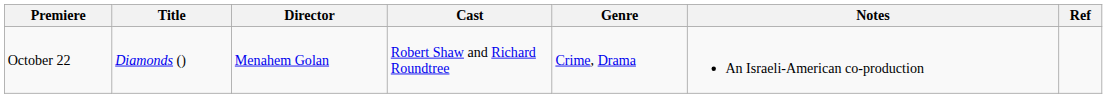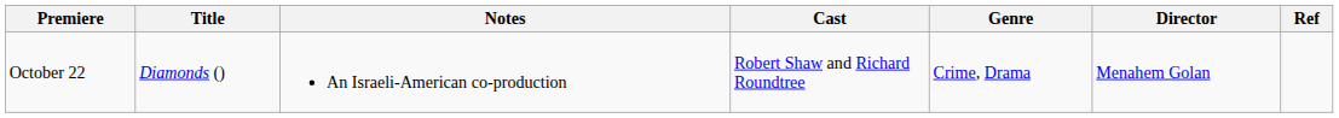 <table class="wikitable">
 <tr>
 <th>Premiere</th>
 <th>Title</th>
-<th>Director</th>
+<th>Notes</th>
 <th width=15%>Cast</th>
 <th>Genre</th>
-<th>Notes</th>
+<th>Director</th>
 <th>Ref</th>
 </tr>
 <tr>
 <td>October 22</td>
 <td><em><a href='#'>Diamonds</a></em> ()</td>
-<td><a href='#'>Menahem Golan</a></td>
+<td><br><ul><li>An Israeli-American co-production</li></ul></td>
 <td><a href='#'>Robert Shaw</a> and <a href='#'>Richard Roundtree</a></td>
 <td><a href='#'>Crime</a>, <a href='#'>Drama</a></td>
-<td><br><ul><li>An Israeli-American co-production</li></ul></td>
+<td><a href='#'>Menahem Golan</a></td>
 <td></td>
 </tr>
 </table>
